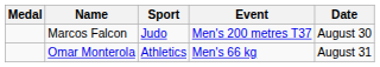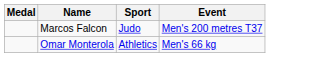 <table class="wikitable sortable" style="font-size: 95%">
 <tr>
 <th>Medal</th>
 <th>Name</th>
 <th>Sport</th>
 <th>Event</th>
-<th>Date</th>
 </tr>
 <tr>
 <td></td>
 <td>Marcos Falcon</td>
 <td><a href='#'>Judo</a></td>
 <td><a href='#'>Men's 200 metres T37</a></td>
-<td>August 30</td>
 </tr>
 <tr>
 <td></td>
 <td><a href='#'>Omar Monterola</a></td>
 <td><a href='#'>Athletics</a></td>
 <td><a href='#'>Men's 66 kg</a></td>
-<td>August 31</td>
 </tr>
 </table>
